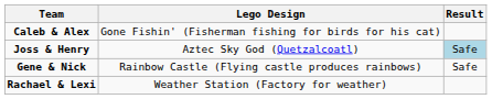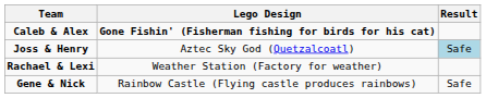 <table class="wikitable plainrowheaders" style="text-align: center; line-height:16px;">
 <tr>
 <th scope="col">Team</th>
 <th scope="col">Lego Design</th>
 <th scope="col">Result</th>
 </tr>
 <tr>
 <td><strong>Caleb & Alex</strong></td>
-<td>Gone Fishin' (Fisherman fishing for birds for his cat)</td>
+<td><strong>Gone Fishin' (Fisherman fishing for birds for his cat)</strong></td>
 <td></td>
 </tr>
 <tr>
 <td><strong>Joss & Henry</strong></td>
 <td>Aztec Sky God (<a href='#'>Quetzalcoatl</a>)</td>
 <td style="background: lightblue;">Safe</td>
 </tr>
 <tr>
+<td><strong>Rachael & Lexi</strong></td>
+<td>Weather Station (Factory for weather)</td>
+<td></td>
+</tr>
+<tr>
 <td><strong>Gene & Nick</strong></td>
 <td>Rainbow Castle (Flying castle produces rainbows)</td>
 <td>Safe</td>
 </tr>
-<tr>
-<td><strong>Rachael & Lexi</strong></td>
-<td>Weather Station (Factory for weather)</td>
-<td></td>
-</tr>
 </table>
